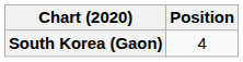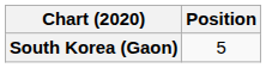 <table class="wikitable plainrowheaders" style="text-align:center">
 <tr>
 <th scope="col">Chart (2020)</th>
 <th scope="col">Position</th>
 </tr>
 <tr>
 <th scope="row">South Korea (Gaon)</th>
-<td>4</td>
+<td>5</td>
 </tr>
 </table>
